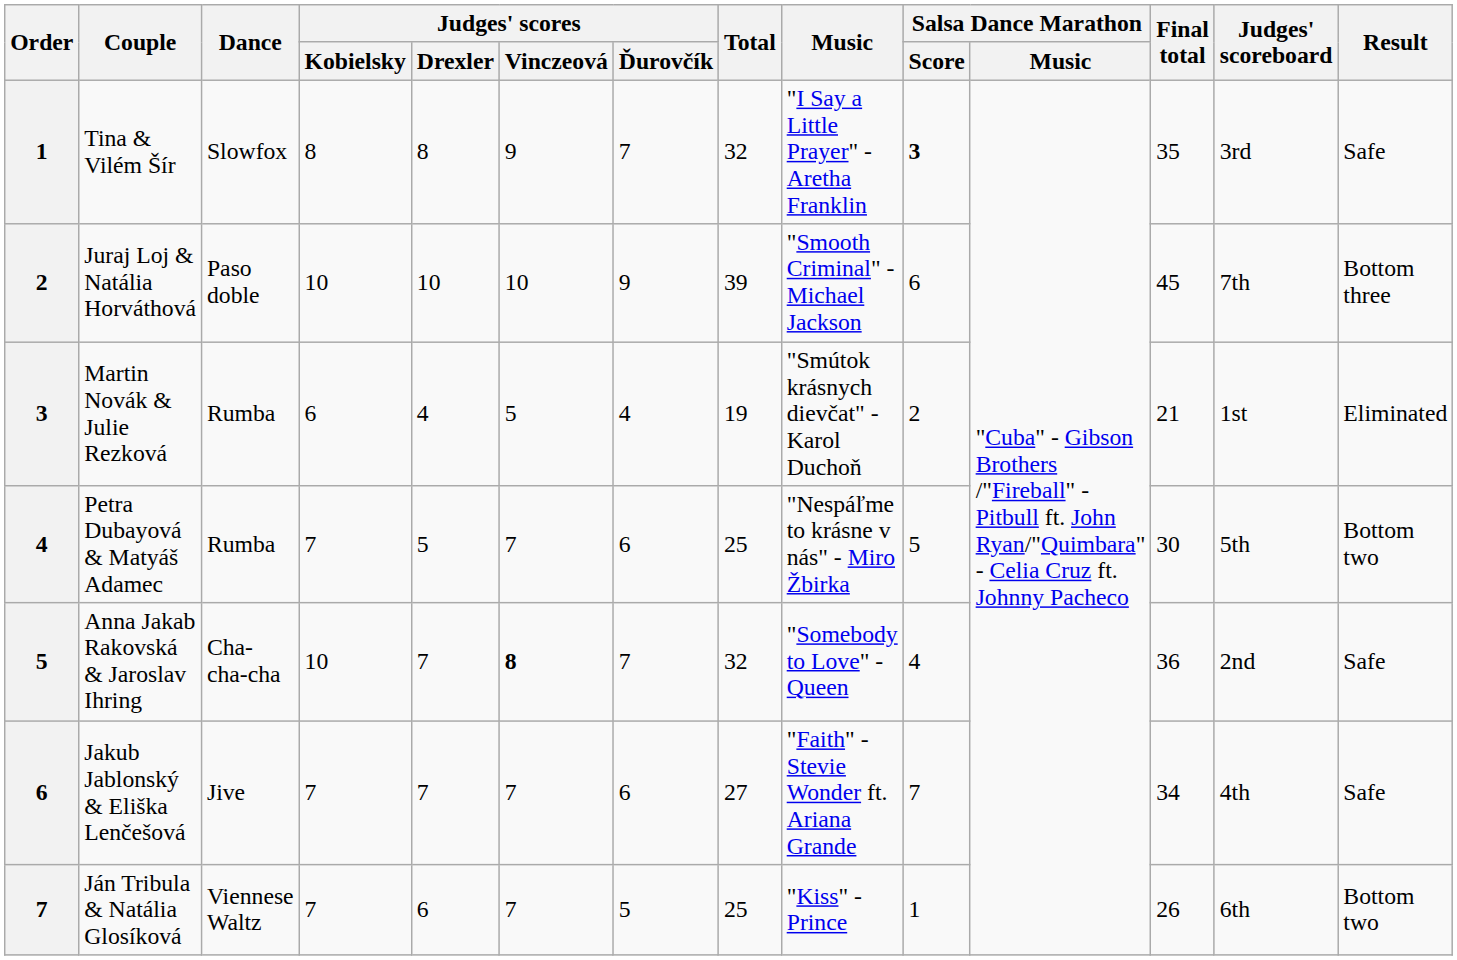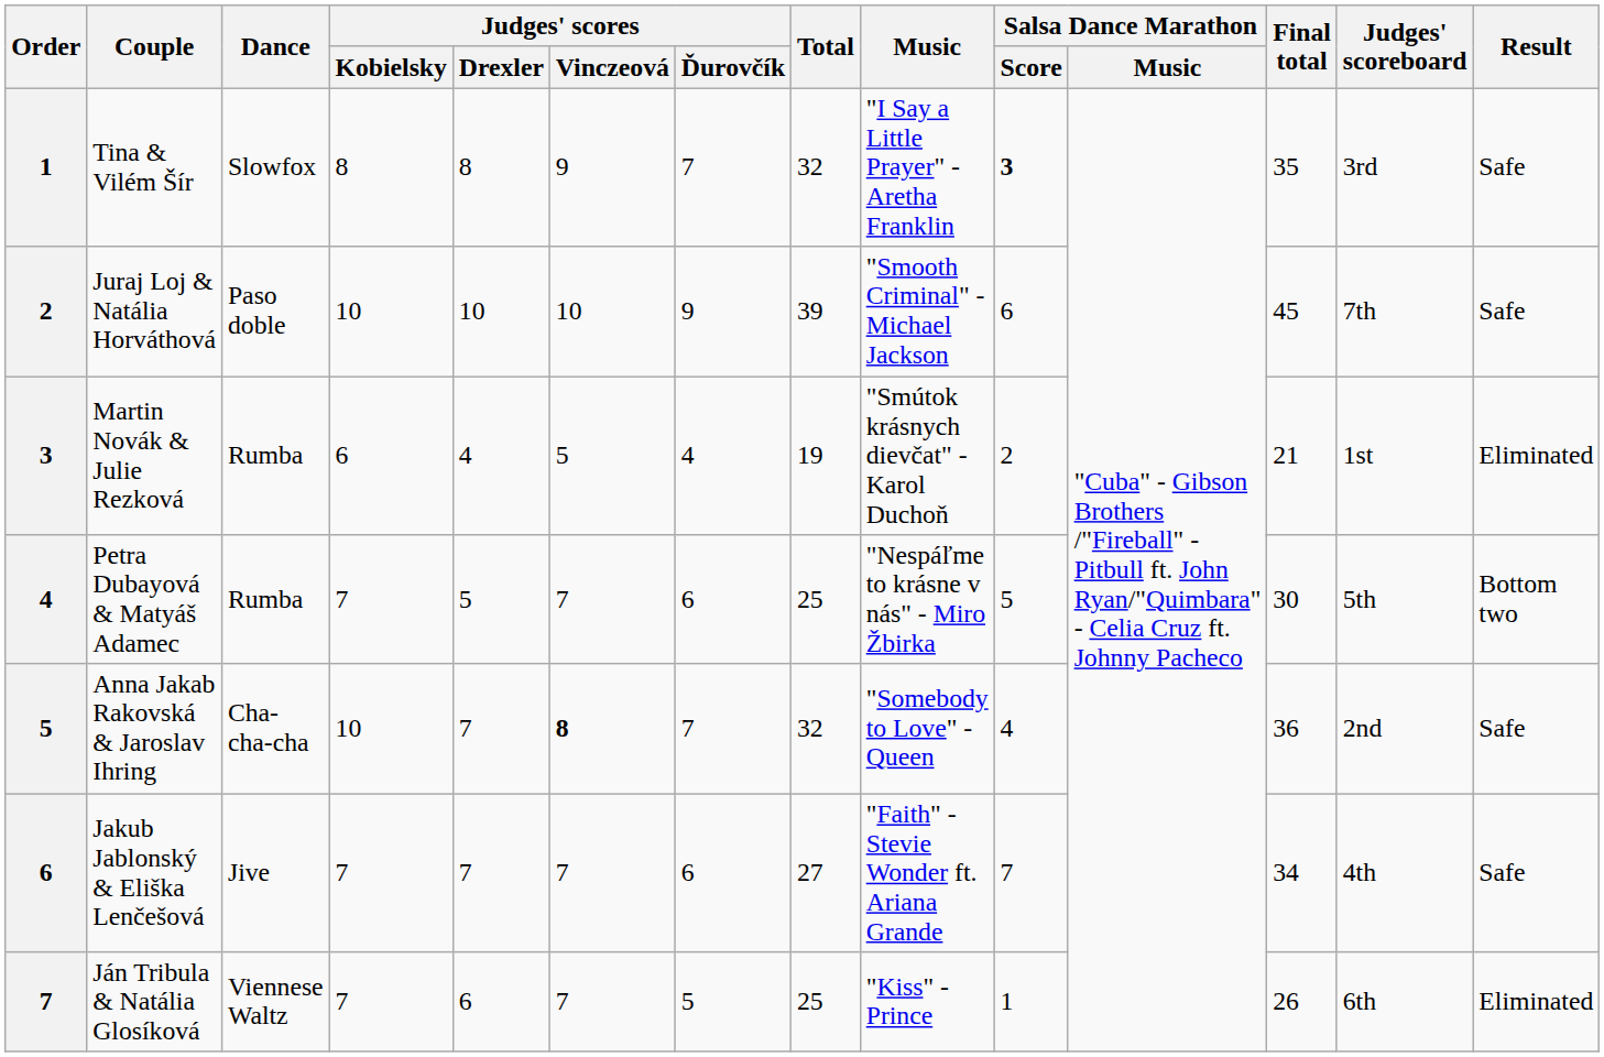 <table class="wikitable">
 <tr>
 <th rowspan="2">Order</th>
 <th rowspan="2">Couple</th>
 <th rowspan="2">Dance</th>
 <th colspan="4">Judges' scores</th>
 <th rowspan="2">Total</th>
 <th rowspan="2">Music</th>
 <th colspan="2">Salsa Dance Marathon</th>
 <th rowspan="2">Final total</th>
 <th rowspan="2">Judges' scoreboard</th>
 <th rowspan="2">Result</th>
 </tr>
 <tr>
 <th>Kobielsky</th>
 <th>Drexler</th>
 <th>Vinczeová</th>
 <th>Ďurovčík</th>
 <th>Score</th>
 <th>Music</th>
 </tr>
 <tr>
 <th>1</th>
 <td>Tina & Vilém Šír</td>
 <td>Slowfox</td>
 <td>8</td>
 <td>8</td>
 <td>9</td>
 <td>7</td>
 <td>32</td>
 <td>"<a href='#'>I Say a Little Prayer</a>" - <a href='#'>Aretha Franklin</a></td>
 <td><strong>3</strong></td>
 <td rowspan="7">"<a href='#'>Cuba</a>" - <a href='#'>Gibson Brothers</a> /"<a href='#'>Fireball</a>" - <a href='#'>Pitbull</a> ft. <a href='#'>John Ryan</a>/"<a href='#'>Quimbara</a>" - <a href='#'>Celia Cruz</a> ft. <a href='#'>Johnny Pacheco</a></td>
 <td>35</td>
 <td>3rd</td>
 <td>Safe</td>
 </tr>
 <tr>
 <th>2</th>
 <td>Juraj Loj & Natália Horváthová</td>
 <td>Paso doble</td>
 <td>10</td>
 <td>10</td>
 <td>10</td>
 <td>9</td>
 <td>39</td>
 <td>"<a href='#'>Smooth Criminal</a>" - <a href='#'>Michael Jackson</a></td>
 <td>6</td>
 <td>45</td>
 <td>7th</td>
-<td>Bottom three</td>
+<td>Safe</td>
 </tr>
 <tr>
 <th>3</th>
 <td>Martin Novák & Julie Rezková</td>
 <td>Rumba</td>
 <td>6</td>
 <td>4</td>
 <td>5</td>
 <td>4</td>
 <td>19</td>
 <td>"Smútok krásnych dievčat" - Karol Duchoň</td>
 <td>2</td>
 <td>21</td>
 <td>1st</td>
 <td>Eliminated</td>
 </tr>
 <tr>
 <th>4</th>
 <td>Petra Dubayová & Matyáš Adamec</td>
 <td>Rumba</td>
 <td>7</td>
 <td>5</td>
 <td>7</td>
 <td>6</td>
 <td>25</td>
 <td>"Nespáľme to krásne v nás" - <a href='#'>Miro Žbirka</a></td>
 <td>5</td>
 <td>30</td>
 <td>5th</td>
 <td>Bottom two</td>
 </tr>
 <tr>
 <th>5</th>
 <td>Anna Jakab Rakovská & Jaroslav Ihring</td>
 <td>Cha-cha-cha</td>
 <td>10</td>
 <td>7</td>
 <td><strong>8</strong></td>
 <td>7</td>
 <td>32</td>
 <td>"<a href='#'>Somebody to Love</a>" - <a href='#'>Queen</a></td>
 <td>4</td>
 <td>36</td>
 <td>2nd</td>
 <td>Safe</td>
 </tr>
 <tr>
 <th>6</th>
 <td>Jakub Jablonský & Eliška Lenčešová</td>
 <td>Jive</td>
 <td>7</td>
 <td>7</td>
 <td>7</td>
 <td>6</td>
 <td>27</td>
 <td>"<a href='#'>Faith</a>" - <a href='#'>Stevie Wonder</a> ft. <a href='#'>Ariana Grande</a></td>
 <td>7</td>
 <td>34</td>
 <td>4th</td>
 <td>Safe</td>
 </tr>
 <tr>
 <th>7</th>
 <td>Ján Tribula & Natália Glosíková</td>
 <td>Viennese Waltz</td>
 <td>7</td>
 <td>6</td>
 <td>7</td>
 <td>5</td>
 <td>25</td>
 <td>"<a href='#'>Kiss</a>" - <a href='#'>Prince</a></td>
 <td>1</td>
 <td>26</td>
 <td>6th</td>
-<td>Bottom two</td>
+<td>Eliminated</td>
 </tr>
 </table>
